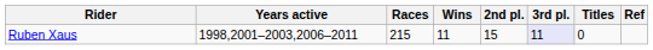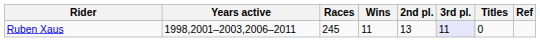 <table class="wikitable" style="font-size:95%;">
 <tr>
 <th width="225">Rider</th>
 <th width="225">Years active</th>
 <th width="50">Races</th>
 <th width="50">Wins</th>
 <th width="50">2nd pl.</th>
 <th width="50">3rd pl.</th>
 <th width="50">Titles</th>
 <th>Ref</th>
 </tr>
 <tr>
 <td> <a href='#'>Ruben Xaus</a></td>
 <td>1998,2001–2003,2006–2011</td>
-<td>215</td>
+<td>245</td>
 <td>11</td>
-<td>15</td>
+<td>13</td>
 <td style="background: lavender;">11</td>
 <td>0</td>
 <td></td>
 </tr>
 </table>
